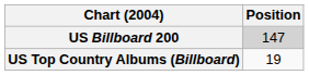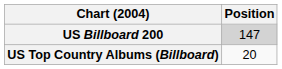 <table class="wikitable sortable plainrowheaders" style="text-align:center">
 <tr>
 <th scope="col">Chart (2004)</th>
 <th scope="col">Position</th>
 </tr>
 <tr>
 <th scope="row">US <em>Billboard</em> 200</th>
 <td style="background: lightgrey;">147</td>
 </tr>
 <tr>
 <th scope="row">US Top Country Albums (<em>Billboard</em>)</th>
-<td>19</td>
+<td>20</td>
 </tr>
 </table>
